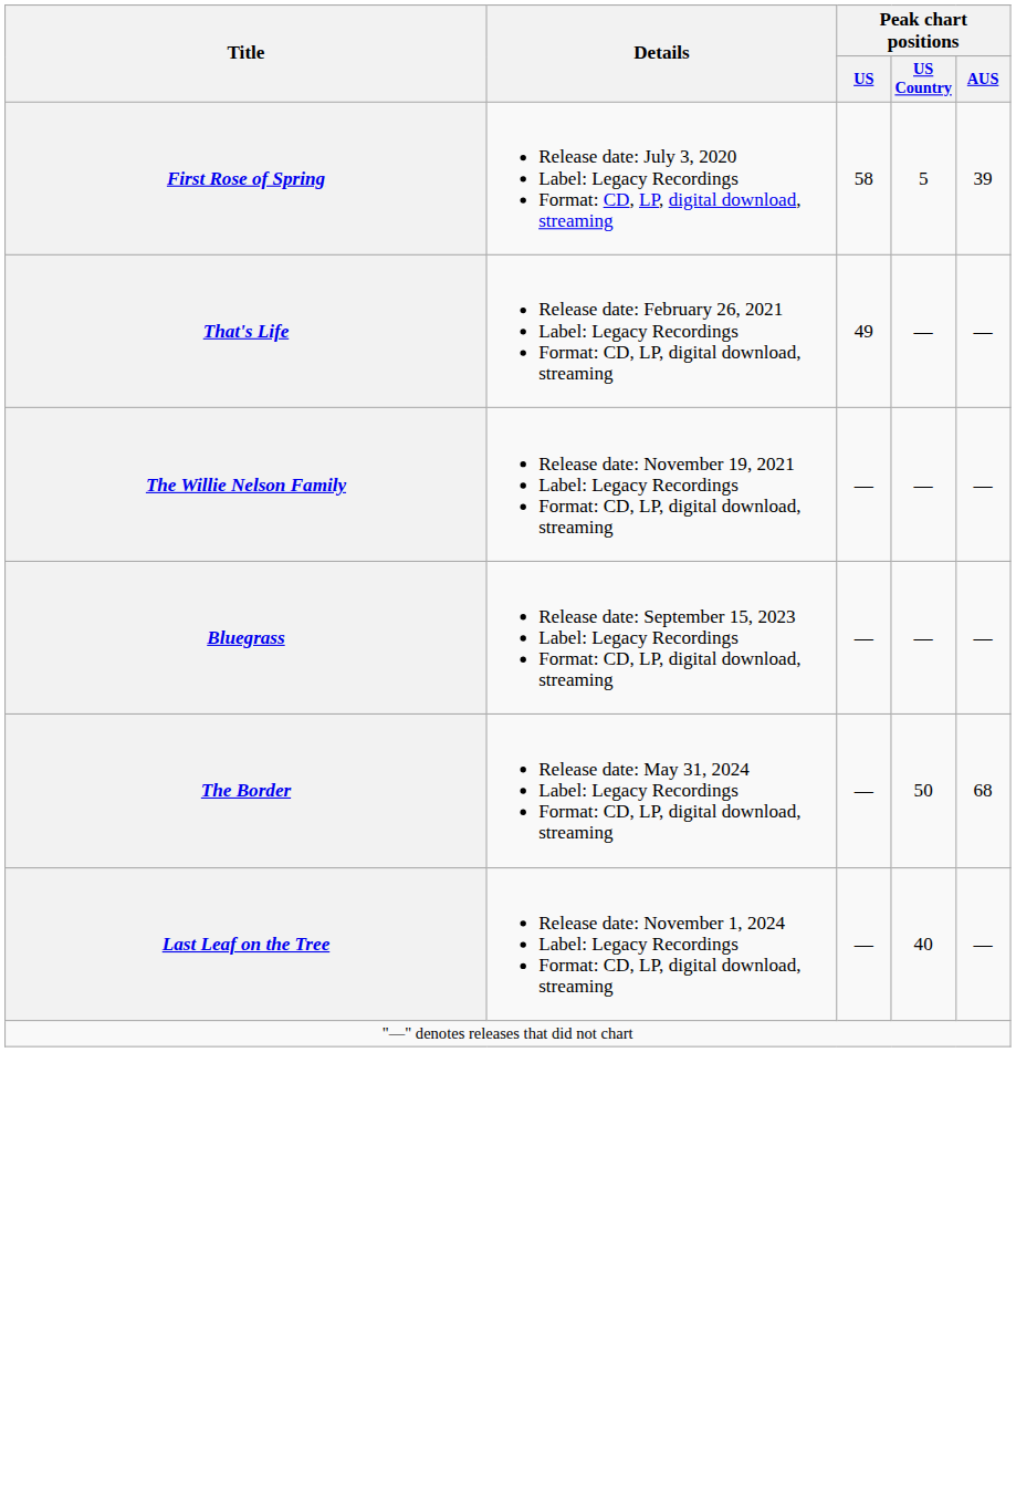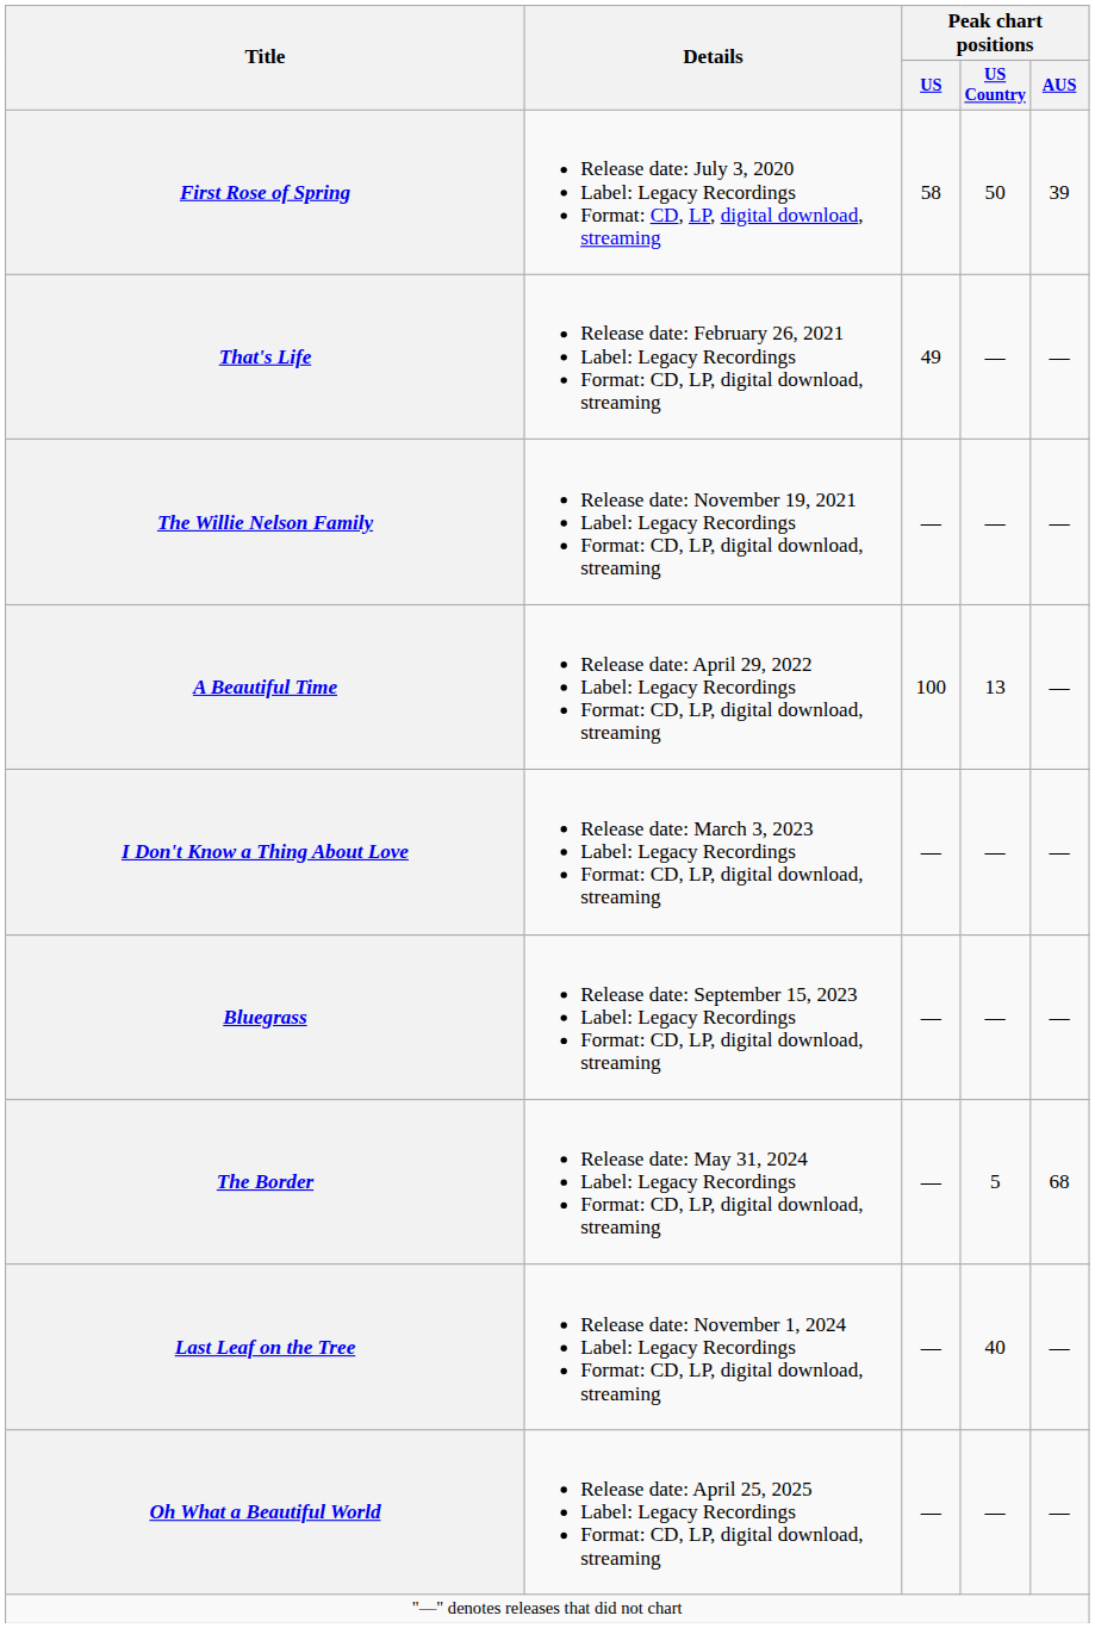 <table class="wikitable plainrowheaders" style="text-align:center;">
 <tr>
 <th rowspan="2" style="width:25em;">Title</th>
 <th rowspan="2" style="width:18em;">Details</th>
 <th colspan="3">Peak chart<br>positions</th>
 </tr>
 <tr style="font-size:smaller;">
 <th width="40"><a href='#'>US</a></th>
 <th width="40"><a href='#'>US Country</a></th>
 <th width="40"><a href='#'>AUS</a><br></th>
 </tr>
 <tr>
 <th scope="row"><em><a href='#'>First Rose of Spring</a></em></th>
 <td align="left"><br><ul><li>Release date: July 3, 2020</li><li>Label: Legacy Recordings</li><li>Format: <a href='#'>CD</a>, <a href='#'>LP</a>, <a href='#'>digital download</a>, <a href='#'>streaming</a></li></ul></td>
 <td>58</td>
-<td>5</td>
+<td>50</td>
 <td>39</td>
 </tr>
 <tr>
 <th scope="row"><em><a href='#'>That's Life</a></em></th>
 <td align="left"><br><ul><li>Release date: February 26, 2021</li><li>Label: Legacy Recordings</li><li>Format: CD, LP, digital download, streaming</li></ul></td>
 <td>49</td>
 <td>—</td>
 <td>—</td>
 </tr>
 <tr>
 <th scope="row"><em><a href='#'>The Willie Nelson Family</a></em><br></th>
 <td align="left"><br><ul><li>Release date: November 19, 2021</li><li>Label: Legacy Recordings</li><li>Format: CD, LP, digital download, streaming</li></ul></td>
 <td>—</td>
 <td>—</td>
 <td>—</td>
 </tr>
 <tr>
+<th scope="row"><em><a href='#'>A Beautiful Time</a></em></th>
+<td align="left"><br><ul><li>Release date: April 29, 2022</li><li>Label: Legacy Recordings</li><li>Format: CD, LP, digital download, streaming</li></ul></td>
+<td>100</td>
+<td>13</td>
+<td>—</td>
+</tr>
+<tr>
+<th scope="row"><em><a href='#'>I Don't Know a Thing About Love</a></em></th>
+<td align="left"><br><ul><li>Release date: March 3, 2023</li><li>Label: Legacy Recordings</li><li>Format: CD, LP, digital download, streaming</li></ul></td>
+<td>—</td>
+<td>—</td>
+<td>—</td>
+</tr>
+<tr>
 <th scope="row"><em><a href='#'>Bluegrass</a></em></th>
 <td align="left"><br><ul><li>Release date: September 15, 2023</li><li>Label: Legacy Recordings</li><li>Format: CD, LP, digital download, streaming</li></ul></td>
 <td>—</td>
 <td>—</td>
 <td>—</td>
 </tr>
 <tr>
 <th scope="row"><em><a href='#'>The Border</a></em></th>
 <td align="left"><br><ul><li>Release date: May 31, 2024</li><li>Label: Legacy Recordings</li><li>Format: CD, LP, digital download, streaming</li></ul></td>
 <td>—</td>
-<td>50</td>
+<td>5</td>
 <td>68</td>
 </tr>
 <tr>
 <th scope="row"><em><a href='#'>Last Leaf on the Tree</a></em></th>
 <td align="left"><br><ul><li>Release date: November 1, 2024</li><li>Label: Legacy Recordings</li><li>Format: CD, LP, digital download, streaming</li></ul></td>
 <td>—</td>
 <td>40</td>
 <td>—</td>
 </tr>
 <tr>
+<th scope="row"><em><a href='#'>Oh What a Beautiful World</a></em></th>
+<td align="left"><br><ul><li>Release date: April 25, 2025</li><li>Label: Legacy Recordings</li><li>Format: CD, LP, digital download, streaming</li></ul></td>
+<td>—</td>
+<td>—</td>
+<td>—</td>
+</tr>
+<tr>
 <td colspan="5" style="font-size:85%">"—" denotes releases that did not chart</td>
 </tr>
 </table>
